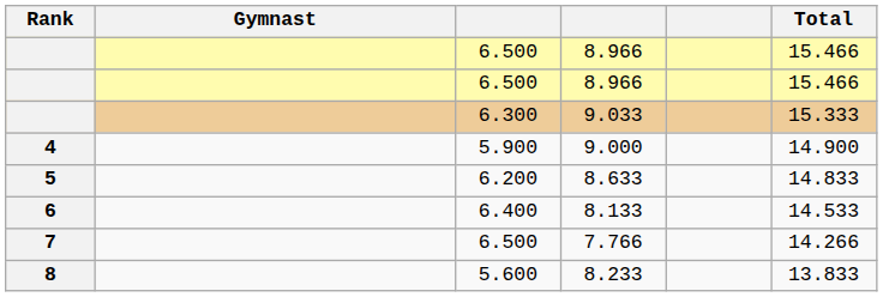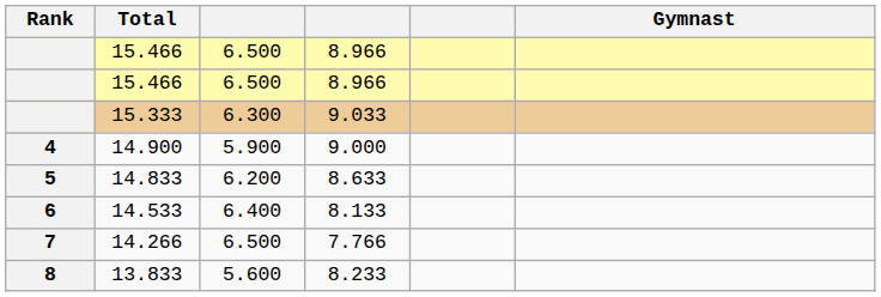 <table class="wikitable sortable" style="text-align:center; font-size:95%">
 <tr>
 <th scope="col" style="width:50px;">Rank</th>
-<th scope="col" style="width:220px;">Gymnast</th>
+<th scope="col" style="width:60px;">Total</th>
 <th scope="col" style="width:60px;"></th>
 <th scope="col" style="width:60px;"></th>
 <th scope="col" style="width:60px;"></th>
-<th scope="col" style="width:60px;">Total</th>
+<th scope="col" style="width:220px;">Gymnast</th>
 </tr>
 <tr style="background:#fffcaf;">
 <th scope=row style="text-align:center"></th>
-<td style="text-align:left;"></td>
+<td>15.466</td>
 <td>6.500</td>
 <td>8.966</td>
 <td></td>
-<td>15.466</td>
+<td style="text-align:left;"></td>
 </tr>
 <tr style="background:#fffcaf;">
 <th scope=row style="text-align:center"></th>
-<td style="text-align:left;"></td>
+<td>15.466</td>
 <td>6.500</td>
 <td>8.966</td>
 <td></td>
-<td>15.466</td>
+<td style="text-align:left;"></td>
 </tr>
 <tr style="background:#ec9;">
 <th scope=row style="text-align:center"></th>
-<td style="text-align:left;"></td>
+<td>15.333</td>
 <td>6.300</td>
 <td>9.033</td>
 <td></td>
-<td>15.333</td>
+<td style="text-align:left;"></td>
 </tr>
 <tr>
 <th scope=row style="text-align:center">4</th>
-<td style="text-align:left;"></td>
+<td>14.900</td>
 <td>5.900</td>
 <td>9.000</td>
 <td></td>
-<td>14.900</td>
+<td style="text-align:left;"></td>
 </tr>
 <tr>
 <th scope=row style="text-align:center">5</th>
-<td style="text-align:left;"></td>
+<td>14.833</td>
 <td>6.200</td>
 <td>8.633</td>
 <td></td>
-<td>14.833</td>
+<td style="text-align:left;"></td>
 </tr>
 <tr>
 <th scope=row style="text-align:center">6</th>
-<td style="text-align:left;"></td>
+<td>14.533</td>
 <td>6.400</td>
 <td>8.133</td>
 <td></td>
-<td>14.533</td>
+<td style="text-align:left;"></td>
 </tr>
 <tr>
 <th scope=row style="text-align:center">7</th>
-<td style="text-align:left;"></td>
+<td>14.266</td>
 <td>6.500</td>
 <td>7.766</td>
 <td></td>
-<td>14.266</td>
+<td style="text-align:left;"></td>
 </tr>
 <tr>
 <th scope=row style="text-align:center">8</th>
-<td style="text-align:left;"></td>
+<td>13.833</td>
 <td>5.600</td>
 <td>8.233</td>
 <td></td>
-<td>13.833</td>
+<td style="text-align:left;"></td>
 </tr>
 </table>
